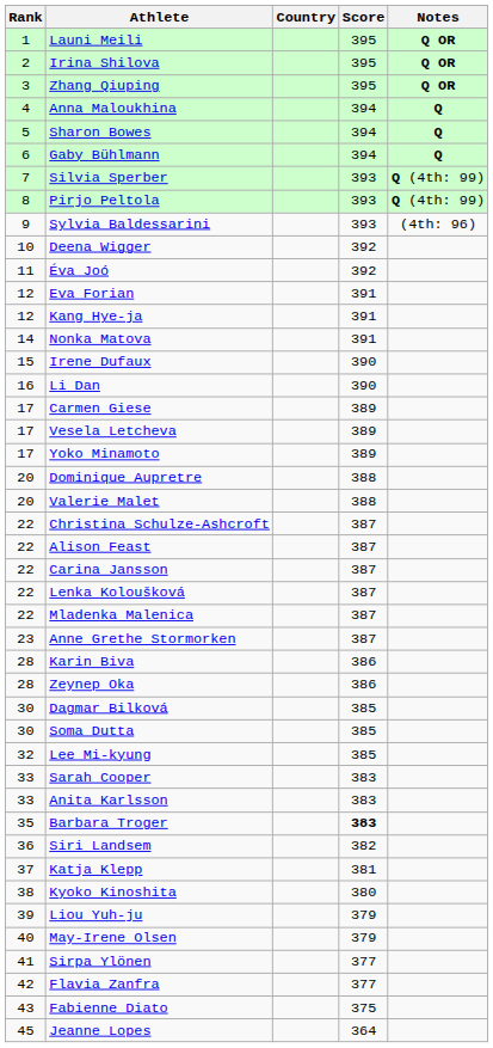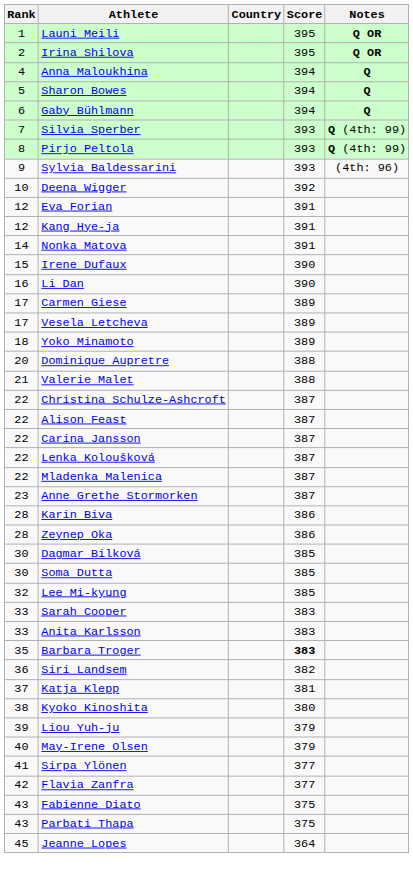 <table class="wikitable sortable" style="text-align: center">
 <tr>
 <th>Rank</th>
 <th>Athlete</th>
 <th>Country</th>
 <th>Score</th>
 <th>Notes</th>
 </tr>
 <tr bgcolor=#ccffcc>
 <td>1</td>
 <td align=left><a href='#'>Launi Meili</a></td>
 <td align=left></td>
 <td>395</td>
 <td><strong>Q OR</strong></td>
 </tr>
 <tr bgcolor=#ccffcc>
 <td>2</td>
 <td align=left><a href='#'>Irina Shilova</a></td>
-<td align=left></td>
-<td>395</td>
-<td><strong>Q OR</strong></td>
-</tr>
-<tr bgcolor=#ccffcc>
-<td>3</td>
-<td align=left><a href='#'>Zhang Qiuping</a></td>
 <td align=left></td>
 <td>395</td>
 <td><strong>Q OR</strong></td>
 </tr>
 <tr bgcolor=#ccffcc>
 <td>4</td>
 <td align=left><a href='#'>Anna Maloukhina</a></td>
 <td align=left></td>
 <td>394</td>
 <td><strong>Q</strong></td>
 </tr>
 <tr bgcolor=#ccffcc>
 <td>5</td>
 <td align=left><a href='#'>Sharon Bowes</a></td>
 <td align=left></td>
 <td>394</td>
 <td><strong>Q</strong></td>
 </tr>
 <tr bgcolor=#ccffcc>
 <td>6</td>
 <td align=left><a href='#'>Gaby Bühlmann</a></td>
 <td align=left></td>
 <td>394</td>
 <td><strong>Q</strong></td>
 </tr>
 <tr bgcolor=#ccffcc>
 <td>7</td>
 <td align=left><a href='#'>Silvia Sperber</a></td>
 <td align=left></td>
 <td>393</td>
 <td><strong>Q</strong> (4th: 99)</td>
 </tr>
 <tr bgcolor=#ccffcc>
 <td>8</td>
 <td align=left><a href='#'>Pirjo Peltola</a></td>
 <td align=left></td>
 <td>393</td>
 <td><strong>Q</strong> (4th: 99)</td>
 </tr>
 <tr>
 <td>9</td>
 <td align=left><a href='#'>Sylvia Baldessarini</a></td>
 <td align=left></td>
 <td>393</td>
 <td>(4th: 96)</td>
 </tr>
 <tr>
 <td>10</td>
 <td align=left><a href='#'>Deena Wigger</a></td>
 <td align=left></td>
 <td>392</td>
 <td></td>
 </tr>
 <tr>
-<td>11</td>
-<td align=left><a href='#'>Éva Joó</a></td>
-<td align=left></td>
-<td>392</td>
-<td></td>
-</tr>
-<tr>
 <td>12</td>
 <td align=left><a href='#'>Eva Forian</a></td>
 <td align=left></td>
 <td>391</td>
 <td></td>
 </tr>
 <tr>
 <td>12</td>
 <td align=left><a href='#'>Kang Hye-ja</a></td>
 <td align=left></td>
 <td>391</td>
 <td></td>
 </tr>
 <tr>
 <td>14</td>
 <td align=left><a href='#'>Nonka Matova</a></td>
 <td align=left></td>
 <td>391</td>
 <td></td>
 </tr>
 <tr>
 <td>15</td>
 <td align=left><a href='#'>Irene Dufaux</a></td>
 <td align=left></td>
 <td>390</td>
 <td></td>
 </tr>
 <tr>
 <td>16</td>
 <td align=left><a href='#'>Li Dan</a></td>
 <td align=left></td>
 <td>390</td>
 <td></td>
 </tr>
 <tr>
 <td>17</td>
 <td align=left><a href='#'>Carmen Giese</a></td>
 <td align=left></td>
 <td>389</td>
 <td></td>
 </tr>
 <tr>
 <td>17</td>
 <td align=left><a href='#'>Vesela Letcheva</a></td>
 <td align=left></td>
 <td>389</td>
 <td></td>
 </tr>
 <tr>
-<td>17</td>
+<td>18</td>
 <td align=left><a href='#'>Yoko Minamoto</a></td>
 <td align=left></td>
 <td>389</td>
 <td></td>
 </tr>
 <tr>
 <td>20</td>
 <td align=left><a href='#'>Dominique Aupretre</a></td>
 <td align=left></td>
 <td>388</td>
 <td></td>
 </tr>
 <tr>
-<td>20</td>
+<td>21</td>
 <td align=left><a href='#'>Valerie Malet</a></td>
 <td align=left></td>
 <td>388</td>
 <td></td>
 </tr>
 <tr>
 <td>22</td>
 <td align=left><a href='#'>Christina Schulze-Ashcroft</a></td>
 <td align=left></td>
 <td>387</td>
 <td></td>
 </tr>
 <tr>
 <td>22</td>
 <td align=left><a href='#'>Alison Feast</a></td>
 <td align=left></td>
 <td>387</td>
 <td></td>
 </tr>
 <tr>
 <td>22</td>
 <td align=left><a href='#'>Carina Jansson</a></td>
 <td align=left></td>
 <td>387</td>
 <td></td>
 </tr>
 <tr>
 <td>22</td>
 <td align=left><a href='#'>Lenka Koloušková</a></td>
 <td align=left></td>
 <td>387</td>
 <td></td>
 </tr>
 <tr>
 <td>22</td>
 <td align=left><a href='#'>Mladenka Malenica</a></td>
 <td align=left></td>
 <td>387</td>
 <td></td>
 </tr>
 <tr>
 <td>23</td>
 <td align=left><a href='#'>Anne Grethe Stormorken</a></td>
 <td align=left></td>
 <td>387</td>
 <td></td>
 </tr>
 <tr>
 <td>28</td>
 <td align=left><a href='#'>Karin Biva</a></td>
 <td align=left></td>
 <td>386</td>
 <td></td>
 </tr>
 <tr>
 <td>28</td>
 <td align=left><a href='#'>Zeynep Oka</a></td>
 <td align=left></td>
 <td>386</td>
 <td></td>
 </tr>
 <tr>
 <td>30</td>
 <td align=left><a href='#'>Dagmar Bilková</a></td>
 <td align=left></td>
 <td>385</td>
 <td></td>
 </tr>
 <tr>
 <td>30</td>
 <td align=left><a href='#'>Soma Dutta</a></td>
 <td align=left></td>
 <td>385</td>
 <td></td>
 </tr>
 <tr>
 <td>32</td>
 <td align=left><a href='#'>Lee Mi-kyung</a></td>
 <td align=left></td>
 <td>385</td>
 <td></td>
 </tr>
 <tr>
 <td>33</td>
 <td align=left><a href='#'>Sarah Cooper</a></td>
 <td align=left></td>
 <td>383</td>
 <td></td>
 </tr>
 <tr>
 <td>33</td>
 <td align=left><a href='#'>Anita Karlsson</a></td>
 <td align=left></td>
 <td>383</td>
 <td></td>
 </tr>
 <tr>
 <td>35</td>
 <td align=left><a href='#'>Barbara Troger</a></td>
 <td align=left></td>
 <td><strong>383</strong></td>
 <td></td>
 </tr>
 <tr>
 <td>36</td>
 <td align=left><a href='#'>Siri Landsem</a></td>
 <td align=left></td>
 <td>382</td>
 <td></td>
 </tr>
 <tr>
 <td>37</td>
 <td align=left><a href='#'>Katja Klepp</a></td>
 <td align=left></td>
 <td>381</td>
 <td></td>
 </tr>
 <tr>
 <td>38</td>
 <td align=left><a href='#'>Kyoko Kinoshita</a></td>
 <td align=left></td>
 <td>380</td>
 <td></td>
 </tr>
 <tr>
 <td>39</td>
 <td align=left><a href='#'>Liou Yuh-ju</a></td>
 <td align=left></td>
 <td>379</td>
 <td></td>
 </tr>
 <tr>
 <td>40</td>
 <td align=left><a href='#'>May-Irene Olsen</a></td>
 <td align=left></td>
 <td>379</td>
 <td></td>
 </tr>
 <tr>
 <td>41</td>
 <td align=left><a href='#'>Sirpa Ylönen</a></td>
 <td align=left></td>
 <td>377</td>
 <td></td>
 </tr>
 <tr>
 <td>42</td>
 <td align=left><a href='#'>Flavia Zanfra</a></td>
 <td align=left></td>
 <td>377</td>
 <td></td>
 </tr>
 <tr>
 <td>43</td>
 <td align=left><a href='#'>Fabienne Diato</a></td>
 <td align=left></td>
 <td>375</td>
 <td></td>
 </tr>
 <tr>
+<td>43</td>
+<td align=left><a href='#'>Parbati Thapa</a></td>
+<td align=left></td>
+<td>375</td>
+<td></td>
+</tr>
+<tr>
 <td>45</td>
 <td align=left><a href='#'>Jeanne Lopes</a></td>
 <td align=left></td>
 <td>364</td>
 <td></td>
 </tr>
 </table>
